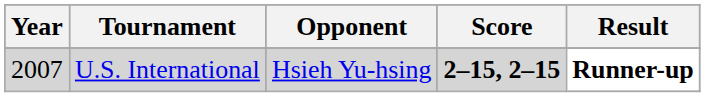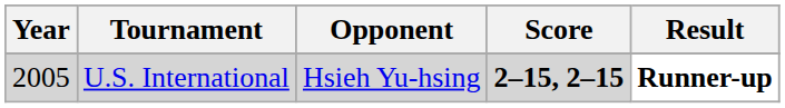 <table class="sortable wikitable" style="font-size: 90%;">
 <tr>
 <th>Year</th>
 <th>Tournament</th>
 <th>Opponent</th>
 <th>Score</th>
 <th>Result</th>
 </tr>
 <tr>
 </tr>
 <tr style="background:#D5D5D5">
-<td align="center">2007</td>
+<td align="center">2005</td>
 <td align="left"><a href='#'>U.S. International</a></td>
 <td align="left"> <a href='#'>Hsieh Yu-hsing</a></td>
 <td align="left"><strong>2–15, 2–15</strong></td>
 <td style="text-align:left; background:white"> <strong>Runner-up</strong></td>
 </tr>
 </table>
